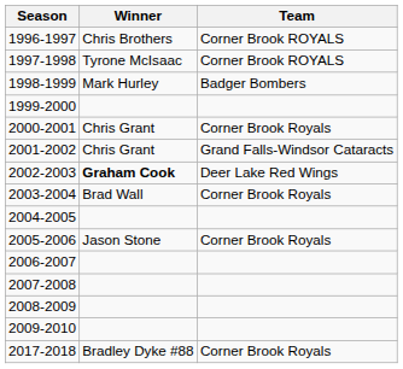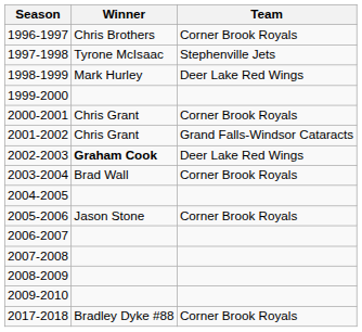 <table class="wikitable">
 <tr - align="center"  bgcolor="#dddddd">
 <th>Season</th>
 <th>Winner</th>
 <th>Team</th>
 </tr>
 <tr>
 <td>1996-1997</td>
 <td>Chris Brothers</td>
-<td>Corner Brook ROYALS</td>
+<td>Corner Brook Royals</td>
 </tr>
 <tr>
 <td>1997-1998</td>
 <td>Tyrone McIsaac</td>
-<td>Corner Brook ROYALS</td>
+<td>Stephenville Jets</td>
 </tr>
 <tr>
 <td>1998-1999</td>
 <td>Mark Hurley</td>
-<td>Badger Bombers</td>
+<td>Deer Lake Red Wings</td>
 </tr>
 <tr>
 <td>1999-2000</td>
 <td></td>
 <td></td>
 </tr>
 <tr>
 <td>2000-2001</td>
 <td>Chris Grant</td>
 <td>Corner Brook Royals</td>
 </tr>
 <tr>
 <td>2001-2002</td>
 <td>Chris Grant</td>
 <td>Grand Falls-Windsor Cataracts</td>
 </tr>
 <tr>
 <td>2002-2003</td>
 <td><strong>Graham Cook</strong></td>
 <td>Deer Lake Red Wings</td>
 </tr>
 <tr>
 <td>2003-2004</td>
 <td>Brad Wall</td>
 <td>Corner Brook Royals</td>
 </tr>
 <tr>
 <td>2004-2005</td>
 <td></td>
 <td></td>
 </tr>
 <tr>
 <td>2005-2006</td>
 <td>Jason Stone</td>
 <td>Corner Brook Royals</td>
 </tr>
 <tr>
 <td>2006-2007</td>
 <td></td>
 <td></td>
 </tr>
 <tr>
 <td>2007-2008</td>
 <td></td>
 <td></td>
 </tr>
 <tr>
 <td>2008-2009</td>
 <td></td>
 <td></td>
 </tr>
 <tr>
 <td>2009-2010</td>
 <td></td>
 <td></td>
 </tr>
 <tr>
 <td>2017-2018</td>
 <td>Bradley Dyke #88</td>
 <td>Corner Brook Royals</td>
 </tr>
 </table>
